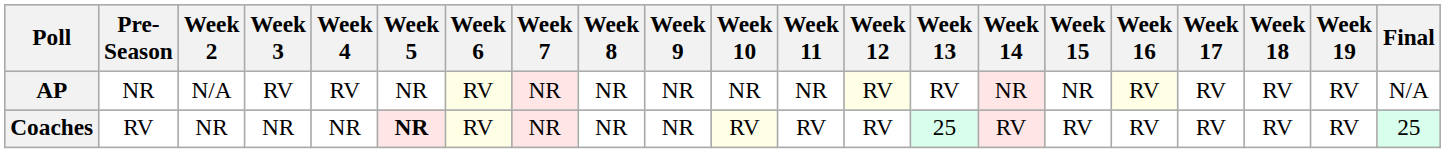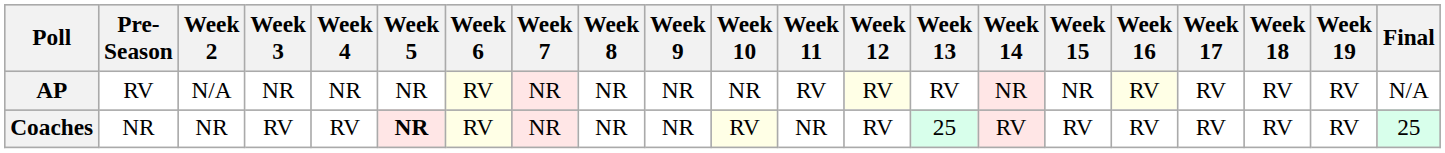 <table class="wikitable" style="white-space:nowrap;font-size:90%">
 <tr>
 <th>Poll</th>
 <th>Pre-<br>Season</th>
 <th>Week<br>2</th>
 <th>Week<br>3</th>
 <th>Week<br>4</th>
 <th>Week<br>5</th>
 <th>Week<br>6</th>
 <th>Week<br>7</th>
 <th>Week<br>8</th>
 <th>Week<br>9</th>
 <th>Week<br>10</th>
 <th>Week<br>11</th>
 <th>Week<br>12</th>
 <th>Week<br>13</th>
 <th>Week<br>14</th>
 <th>Week<br>15</th>
 <th>Week<br>16</th>
 <th>Week<br>17</th>
 <th>Week<br>18</th>
 <th>Week<br>19</th>
 <th>Final</th>
 </tr>
 <tr style="text-align:center;">
 <th>AP</th>
+<td style="background:#FFF;">RV</td>
+<td style="background:#FFF;">N/A</td>
 <td style="background:#FFF;">NR</td>
-<td style="background:#FFF;">N/A</td>
-<td style="background:#FFF;">RV</td>
-<td style="background:#FFF;">RV</td>
+<td style="background:#FFF;">NR</td>
 <td style="background:#FFF;">NR</td>
 <td style="background:#FFFFE6;">RV</td>
 <td style="background:#FFE6E6;">NR</td>
 <td style="background:#FFF;">NR</td>
 <td style="background:#FFF;">NR</td>
 <td style="background:#FFF;">NR</td>
-<td style="background:#FFF;">NR</td>
+<td style="background:#FFF;">RV</td>
 <td style="background:#FFFFE6;">RV</td>
 <td style="background:#FFF;">RV</td>
 <td style="background:#FFE6E6;">NR</td>
 <td style="background:#FFF;">NR</td>
 <td style="background:#FFFFE6;">RV</td>
 <td style="background:#FFF;">RV</td>
 <td style="background:#FFF;">RV</td>
 <td style="background:#FFF;">RV</td>
 <td style="background:#FFF;">N/A</td>
 </tr>
 <tr style="text-align:center;">
 <th>Coaches</th>
-<td style="background:#FFF;">RV</td>
 <td style="background:#FFF;">NR</td>
 <td style="background:#FFF;">NR</td>
-<td style="background:#FFF;">NR</td>
+<td style="background:#FFF;">RV</td>
+<td style="background:#FFF;">RV</td>
 <td style="background:#FFE6E6;"><strong>NR</strong></td>
 <td style="background:#FFFFE6;">RV</td>
 <td style="background:#FFE6E6;">NR</td>
 <td style="background:#FFF;">NR</td>
 <td style="background:#FFF;">NR</td>
 <td style="background:#FFFFE6;">RV</td>
-<td style="background:#FFF;">RV</td>
+<td style="background:#FFF;">NR</td>
 <td style="background:#FFF;">RV</td>
 <td style="background:#D8FFEB;">25</td>
 <td style="background:#FFE6E6;">RV</td>
 <td style="background:#FFF;">RV</td>
 <td style="background:#FFF;">RV</td>
 <td style="background:#FFF;">RV</td>
 <td style="background:#FFF;">RV</td>
 <td style="background:#FFF;">RV</td>
 <td style="background:#D8FFEB;">25</td>
 </tr>
 </table>
